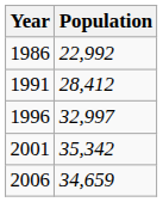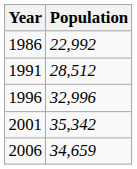 <table class="wikitable">
 <tr>
 <th>Year</th>
 <th>Population</th>
 </tr>
 <tr>
 <td>1986</td>
 <td><em>22,992</em></td>
 </tr>
 <tr>
 <td>1991</td>
-<td><em>28,412</em></td>
+<td><em>28,512</em></td>
 </tr>
 <tr>
 <td>1996</td>
-<td><em>32,997</em></td>
+<td><em>32,996</em></td>
 </tr>
 <tr>
 <td>2001</td>
 <td><em>35,342</em></td>
 </tr>
 <tr>
 <td>2006</td>
 <td><em>34,659</em></td>
 </tr>
 </table>
